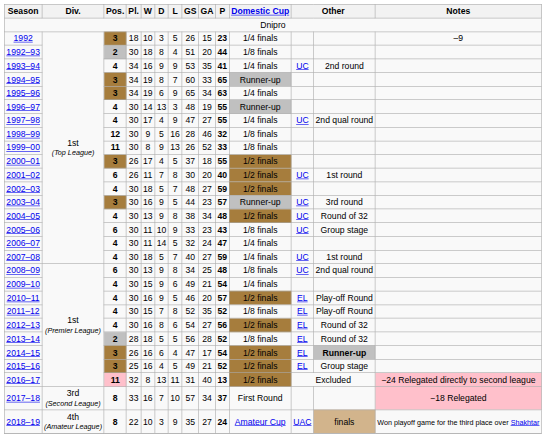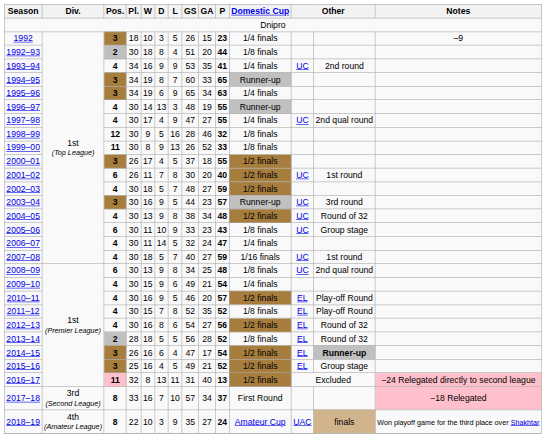 <table class="wikitable" style="font-size:90%; text-align: center;">
 <tr bgcolor="#efefef">
 <th>Season</th>
 <th>Div.</th>
 <th>Pos.</th>
 <th>Pl.</th>
 <th>W</th>
 <th>D</th>
 <th>L</th>
 <th>GS</th>
 <th>GA</th>
 <th>P</th>
 <th><a href='#'>Domestic Cup</a></th>
 <th colspan="2">Other</th>
 <th>Notes</th>
 </tr>
 <tr>
 <td colspan=14>Dnipro</td>
 </tr>
 <tr>
 <td align="center"><a href='#'>1992</a></td>
 <td align="center" rowspan=17>1st<br><small><em>(Top League)</em></small></td>
 <td align="center" bgcolor="#A67D3D"><strong>3</strong></td>
 <td align="center">18</td>
 <td align="center">10</td>
 <td align="center">3</td>
 <td align="center">5</td>
 <td align="center">26</td>
 <td align="center">15</td>
 <td align="center"><strong>23</strong></td>
 <td align="center">1/4 finals</td>
 <td align="center"></td>
 <td align="center"></td>
 <td align=center>–9</td>
 </tr>
 <tr>
 <td align="center"><a href='#'>1992–93</a></td>
 <td align="center" bgcolor="silver"><strong>2</strong></td>
 <td align="center">30</td>
 <td align="center">18</td>
 <td align="center">8</td>
 <td align="center">4</td>
 <td align="center">51</td>
 <td align="center">20</td>
 <td align="center"><strong>44</strong></td>
 <td align="center">1/8 finals</td>
 <td align="center"></td>
 <td align="center"></td>
 <td align="center"></td>
 </tr>
 <tr>
 <td align="center"><a href='#'>1993–94</a></td>
 <td align="center"><strong>4</strong></td>
 <td align="center">34</td>
 <td align="center">16</td>
 <td align="center">9</td>
 <td align="center">9</td>
 <td align="center">53</td>
 <td align="center">35</td>
 <td align="center"><strong>41</strong></td>
 <td align="center">1/4 finals</td>
 <td align="center"><a href='#'>UC</a></td>
 <td align="center">2nd round</td>
 <td align="center"></td>
 </tr>
 <tr>
 <td align="center"><a href='#'>1994–95</a></td>
 <td align="center" bgcolor="#A67D3D"><strong>3</strong></td>
 <td align="center">34</td>
 <td align="center">19</td>
 <td align="center">8</td>
 <td align="center">7</td>
 <td align="center">60</td>
 <td align="center">33</td>
 <td align="center"><strong>65</strong></td>
 <td align="center" bgcolor="silver">Runner-up</td>
 <td align="center"></td>
 <td align="center"></td>
 <td align="center"></td>
 </tr>
 <tr>
 <td align="center"><a href='#'>1995–96</a></td>
 <td align="center" bgcolor="#A67D3D"><strong>3</strong></td>
 <td align="center">34</td>
 <td align="center">19</td>
 <td align="center">6</td>
 <td align="center">9</td>
 <td align="center">65</td>
 <td align="center">34</td>
 <td align="center"><strong>63</strong></td>
 <td align="center">1/4 finals</td>
 <td align="center"></td>
 <td align="center"></td>
 <td align="center"></td>
 </tr>
 <tr>
 <td align="center"><a href='#'>1996–97</a></td>
 <td align="center"><strong>4</strong></td>
 <td align="center">30</td>
 <td align="center">14</td>
 <td align="center">13</td>
 <td align="center">3</td>
 <td align="center">48</td>
 <td align="center">19</td>
 <td align="center"><strong>55</strong></td>
 <td align="center" bgcolor="silver">Runner-up</td>
 <td align="center"></td>
 <td align="center"></td>
 <td align="center"></td>
 </tr>
 <tr>
 <td align="center"><a href='#'>1997–98</a></td>
 <td align="center"><strong>4</strong></td>
 <td align="center">30</td>
 <td align="center">17</td>
 <td align="center">4</td>
 <td align="center">9</td>
 <td align="center">47</td>
 <td align="center">27</td>
 <td align="center"><strong>55</strong></td>
 <td align="center">1/4 finals</td>
 <td align="center"><a href='#'>UC</a></td>
 <td align="center">2nd qual round</td>
 <td align="center"></td>
 </tr>
 <tr>
 <td align="center"><a href='#'>1998–99</a></td>
 <td align="center"><strong>12</strong></td>
 <td align="center">30</td>
 <td align="center">9</td>
 <td align="center">5</td>
 <td align="center">16</td>
 <td align="center">28</td>
 <td align="center">46</td>
 <td align="center"><strong>32</strong></td>
 <td align="center">1/8 finals</td>
 <td align="center"></td>
 <td align="center"></td>
 <td align="center"></td>
 </tr>
 <tr>
 <td align="center"><a href='#'>1999–00</a></td>
 <td align="center"><strong>11</strong></td>
 <td align="center">30</td>
 <td align="center">8</td>
 <td align="center">9</td>
 <td align="center">13</td>
 <td align="center">26</td>
 <td align="center">52</td>
 <td align="center"><strong>33</strong></td>
 <td align="center">1/8 finals</td>
 <td align="center"></td>
 <td align="center"></td>
 <td align="center"></td>
 </tr>
 <tr>
 <td align="center"><a href='#'>2000–01</a></td>
 <td align="center" bgcolor="#A67D3D"><strong>3</strong></td>
 <td align="center">26</td>
 <td align="center">17</td>
 <td align="center">4</td>
 <td align="center">5</td>
 <td align="center">37</td>
 <td align="center">18</td>
 <td align="center"><strong>55</strong></td>
 <td align="center" bgcolor="#A67D3D">1/2 finals</td>
 <td align="center"></td>
 <td align="center"></td>
 <td align="center"></td>
 </tr>
 <tr>
 <td align="center"><a href='#'>2001–02</a></td>
 <td align="center"><strong>6</strong></td>
 <td align="center">26</td>
 <td align="center">11</td>
 <td align="center">7</td>
 <td align="center">8</td>
 <td align="center">30</td>
 <td align="center">20</td>
 <td align="center"><strong>40</strong></td>
 <td align="center" bgcolor="#A67D3D">1/2 finals</td>
 <td align="center"><a href='#'>UC</a></td>
 <td align="center">1st round</td>
 <td align="center"></td>
 </tr>
 <tr>
 <td align="center"><a href='#'>2002–03</a></td>
 <td align="center"><strong>4</strong></td>
 <td align="center">30</td>
 <td align="center">18</td>
 <td align="center">5</td>
 <td align="center">7</td>
 <td align="center">48</td>
 <td align="center">27</td>
 <td align="center"><strong>59</strong></td>
 <td align="center" bgcolor="#A67D3D">1/2 finals</td>
 <td align="center"></td>
 <td align="center"></td>
 <td align="center"></td>
 </tr>
 <tr>
 <td align="center"><a href='#'>2003–04</a></td>
 <td align="center" bgcolor="#A67D3D"><strong>3</strong></td>
 <td align="center">30</td>
 <td align="center">16</td>
 <td align="center">9</td>
 <td align="center">5</td>
 <td align="center">44</td>
 <td align="center">23</td>
 <td align="center"><strong>57</strong></td>
 <td align="center" bgcolor="silver">Runner-up</td>
 <td align="center"><a href='#'>UC</a></td>
 <td align="center">3rd round</td>
 <td align="center"></td>
 </tr>
 <tr>
 <td align="center"><a href='#'>2004–05</a></td>
 <td align="center"><strong>4</strong></td>
 <td align="center">30</td>
 <td align="center">13</td>
 <td align="center">9</td>
 <td align="center">8</td>
 <td align="center">38</td>
 <td align="center">34</td>
 <td align="center"><strong>48</strong></td>
 <td align="center" bgcolor="#A67D3D">1/2 finals</td>
 <td align="center"><a href='#'>UC</a></td>
 <td align="center">Round of 32</td>
 <td align="center"></td>
 </tr>
 <tr>
 <td align="center"><a href='#'>2005–06</a></td>
 <td align="center"><strong>6</strong></td>
 <td align="center">30</td>
 <td align="center">11</td>
 <td align="center">10</td>
 <td align="center">9</td>
 <td align="center">33</td>
 <td align="center">23</td>
 <td align="center"><strong>43</strong></td>
 <td align="center">1/8 finals</td>
 <td align="center"><a href='#'>UC</a></td>
 <td align="center">Group stage</td>
 <td align="center"></td>
 </tr>
 <tr>
 <td align="center"><a href='#'>2006–07</a></td>
 <td align="center"><strong>4</strong></td>
 <td align="center">30</td>
 <td align="center">11</td>
 <td align="center">14</td>
 <td align="center">5</td>
 <td align="center">32</td>
 <td align="center">24</td>
 <td align="center"><strong>47</strong></td>
 <td align="center">1/4 finals</td>
 <td align="center"></td>
 <td align="center"></td>
 <td align="center"></td>
 </tr>
 <tr>
 <td align="center"><a href='#'>2007–08</a></td>
 <td align="center"><strong>4</strong></td>
 <td align="center">30</td>
 <td align="center">18</td>
 <td align="center">5</td>
 <td align="center">7</td>
 <td align="center">40</td>
 <td align="center">27</td>
 <td align="center"><strong>59</strong></td>
-<td align="center">1/4 finals</td>
+<td align="center">1/16 finals</td>
 <td align="center"><a href='#'>UC</a></td>
 <td align="center">1st round</td>
 <td align="center"></td>
 </tr>
 <tr>
 <td align="center"><a href='#'>2008–09</a></td>
 <td align="center" rowspan=9>1st<br><small><em>(Premier League)</em></small></td>
 <td align="center"><strong>6</strong></td>
 <td align="center">30</td>
 <td align="center">13</td>
 <td align="center">9</td>
 <td align="center">8</td>
 <td align="center">34</td>
 <td align="center">25</td>
 <td align="center"><strong>48</strong></td>
 <td align="center">1/8 finals</td>
 <td align="center"><a href='#'>UC</a></td>
 <td align="center">2nd qual round</td>
 <td align="center"></td>
 </tr>
 <tr>
 <td align="center"><a href='#'>2009–10</a></td>
 <td align="center"><strong>4</strong></td>
 <td align="center">30</td>
 <td align="center">15</td>
 <td align="center">9</td>
 <td align="center">6</td>
 <td align="center">49</td>
 <td align="center">21</td>
 <td align="center"><strong>54</strong></td>
 <td align="center">1/4 finals</td>
 <td align="center"></td>
 <td align="center"></td>
 <td align="center"></td>
 </tr>
 <tr>
 <td align="center"><a href='#'>2010–11</a></td>
 <td align="center"><strong>4</strong></td>
 <td align="center">30</td>
 <td align="center">16</td>
 <td align="center">9</td>
 <td align="center">5</td>
 <td align="center">46</td>
 <td align="center">20</td>
 <td align="center"><strong>57</strong></td>
 <td align="center" bgcolor="#A67D3D">1/2 finals</td>
 <td align="center"><a href='#'>EL</a></td>
 <td align="center">Play-off Round</td>
 <td align="center"></td>
 </tr>
 <tr>
 <td align="center"><a href='#'>2011–12</a></td>
 <td align="center"><strong>4</strong></td>
 <td align="center">30</td>
 <td align="center">15</td>
 <td align="center">7</td>
 <td align="center">8</td>
 <td align="center">52</td>
 <td align="center">35</td>
 <td align="center"><strong>52</strong></td>
 <td align="center">1/8 finals</td>
 <td align="center"><a href='#'>EL</a></td>
 <td align="center">Play-off Round</td>
 <td align="center"></td>
 </tr>
 <tr>
 <td align="center"><a href='#'>2012–13</a></td>
 <td align="center"><strong>4</strong></td>
 <td align="center">30</td>
 <td align="center">16</td>
 <td align="center">8</td>
 <td align="center">6</td>
 <td align="center">54</td>
 <td align="center">27</td>
 <td align="center"><strong>56</strong></td>
 <td align="center" bgcolor="#A67D3D">1/2 finals</td>
 <td align="center"><a href='#'>EL</a></td>
 <td align="center">Round of 32</td>
 <td align="center"></td>
 </tr>
 <tr>
 <td align="center"><a href='#'>2013–14</a></td>
 <td align="center" bgcolor="silver"><strong>2</strong></td>
 <td align="center">28</td>
 <td align="center">18</td>
 <td align="center">5</td>
 <td align="center">5</td>
 <td align="center">56</td>
 <td align="center">28</td>
 <td align="center"><strong>52</strong></td>
 <td align="center">1/8 finals</td>
 <td align="center"><a href='#'>EL</a></td>
 <td align="center">Round of 32</td>
 <td align="center"></td>
 </tr>
 <tr>
 <td align="center"><a href='#'>2014–15</a></td>
 <td align="center" bgcolor="#A67D3D"><strong>3</strong></td>
 <td align="center">26</td>
 <td align="center">16</td>
 <td align="center">6</td>
 <td align="center">4</td>
 <td align="center">47</td>
 <td align="center">17</td>
 <td align="center"><strong>54</strong></td>
 <td align="center" bgcolor="#A67D3D">1/2 finals</td>
 <td align="center"><a href='#'>EL</a></td>
 <td align="center" bgcolor="silver"><strong>Runner-up</strong></td>
 <td align="center"></td>
 </tr>
 <tr>
 <td align=center><a href='#'>2015–16</a></td>
 <td align="center" bgcolor="#A67D3D"><strong>3</strong></td>
 <td align="center">25</td>
 <td align="center">16</td>
 <td align="center">4</td>
 <td align="center">5</td>
 <td align="center">49</td>
 <td align="center">21</td>
 <td align="center"><strong>52</strong></td>
 <td align=center bgcolor="#A67D3D">1/2 finals</td>
 <td align=center><a href='#'>EL</a></td>
 <td align=center>Group stage</td>
 <td align=center></td>
 </tr>
 <tr>
 <td align=center><a href='#'>2016–17</a></td>
 <td align=center bgcolor="pink"><strong>11</strong></td>
 <td align=center>32</td>
 <td align=center>8</td>
 <td align=center>13</td>
 <td align=center>11</td>
 <td align=center>31</td>
 <td align=center>40</td>
 <td align=center><strong>13</strong></td>
 <td align=center bgcolor="#A67D3D">1/2 finals</td>
 <td align=center colspan=2>Excluded</td>
 <td align=center bgcolor="pink">−24 Relegated directly to second league</td>
 </tr>
 <tr>
 <td align=center><a href='#'>2017–18</a></td>
 <td align="center">3rd<br><small><em>(Second League)</em></small></td>
 <td align="center"><strong>8</strong></td>
 <td align="center">33</td>
 <td align="center">16</td>
 <td align="center">7</td>
 <td align="center">10</td>
 <td align="center">57</td>
 <td align="center">34</td>
 <td align="center"><strong>37</strong></td>
 <td align=center>First Round</td>
 <td align=center></td>
 <td align=center></td>
 <td align=center bgcolor="pink">−18 Relegated</td>
 </tr>
 <tr>
 <td align=center><a href='#'>2018–19</a></td>
 <td align="center">4th<br><small><em>(Amateur League)</em></small></td>
 <td align="center"><strong>8</strong></td>
 <td align="center">22</td>
 <td align="center">10</td>
 <td align="center">3</td>
 <td align="center">9</td>
 <td align="center">35</td>
 <td align="center">27</td>
 <td align="center"><strong>24</strong></td>
 <td align=center><a href='#'>Amateur Cup</a></td>
 <td align=center><a href='#'>UAC</a></td>
 <td align=center bgcolor=tan> finals</td>
 <td align="center"><small>Won playoff game for the third place over <a href='#'>Shakhtar</a></small></td>
 </tr>
 <tr>
 </tr>
 </table>
